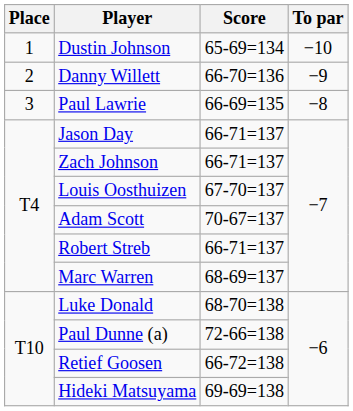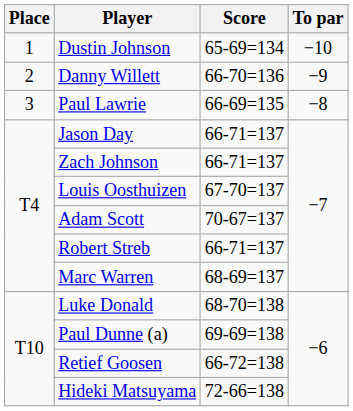 <table class="wikitable">
 <tr>
 <th>Place</th>
 <th>Player</th>
 <th>Score</th>
 <th>To par</th>
 </tr>
 <tr>
 <td align=center>1</td>
 <td> <a href='#'>Dustin Johnson</a></td>
 <td>65-69=134</td>
 <td align=center>−10</td>
 </tr>
 <tr>
 <td align=center>2</td>
 <td> <a href='#'>Danny Willett</a></td>
 <td>66-70=136</td>
 <td align=center>−9</td>
 </tr>
 <tr>
 <td align=center>3</td>
 <td> <a href='#'>Paul Lawrie</a></td>
 <td>66-69=135</td>
 <td align=center>−8</td>
 </tr>
 <tr>
 <td rowspan="6" style="text-align:center;">T4</td>
 <td> <a href='#'>Jason Day</a></td>
 <td>66-71=137</td>
 <td rowspan="6" style="text-align:center;">−7</td>
 </tr>
 <tr>
 <td> <a href='#'>Zach Johnson</a></td>
 <td>66-71=137</td>
 </tr>
 <tr>
 <td> <a href='#'>Louis Oosthuizen</a></td>
 <td>67-70=137</td>
 </tr>
 <tr>
 <td> <a href='#'>Adam Scott</a></td>
 <td>70-67=137</td>
 </tr>
 <tr>
 <td> <a href='#'>Robert Streb</a></td>
 <td>66-71=137</td>
 </tr>
 <tr>
 <td> <a href='#'>Marc Warren</a></td>
 <td>68-69=137</td>
 </tr>
 <tr>
 <td rowspan="4" style="text-align:center;">T10</td>
 <td> <a href='#'>Luke Donald</a></td>
 <td>68-70=138</td>
 <td rowspan="4" style="text-align:center;">−6</td>
 </tr>
 <tr>
 <td> <a href='#'>Paul Dunne</a> (a)</td>
-<td>72-66=138</td>
+<td>69-69=138</td>
 </tr>
 <tr>
 <td> <a href='#'>Retief Goosen</a></td>
 <td>66-72=138</td>
 </tr>
 <tr>
 <td> <a href='#'>Hideki Matsuyama</a></td>
-<td>69-69=138</td>
+<td>72-66=138</td>
 </tr>
 </table>
